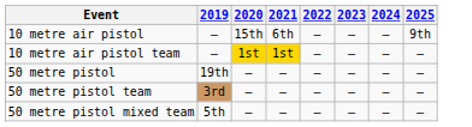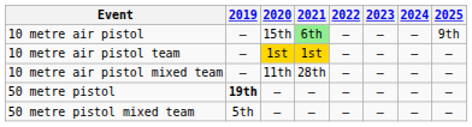 <table class="wikitable" style="text-align: center">
 <tr>
 <th>Event</th>
 <th><a href='#'>2019</a></th>
 <th><a href='#'>2020</a></th>
 <th><a href='#'>2021</a></th>
 <th><a href='#'>2022</a></th>
 <th><a href='#'>2023</a></th>
 <th><a href='#'>2024</a></th>
 <th><a href='#'>2025</a></th>
 </tr>
 <tr>
 <td align="left">10 metre air pistol</td>
 <td>—</td>
 <td>15th</td>
-<td>6th</td>
+<td style="background: lightgreen;">6th</td>
 <td>—</td>
 <td>—</td>
 <td>—</td>
 <td>9th</td>
 </tr>
 <tr>
 <td align="left">10 metre air pistol team</td>
 <td>—</td>
 <td bgcolor="gold">1st</td>
 <td bgcolor="gold">1st</td>
 <td>—</td>
 <td>—</td>
 <td>—</td>
 <td>—</td>
 </tr>
 <tr>
-<td align="left">50 metre pistol</td>
-<td>19th</td>
+<td align="left">10 metre air pistol mixed team</td>
 <td>—</td>
-<td>—</td>
+<td>11th</td>
+<td>28th</td>
 <td>—</td>
 <td>—</td>
 <td>—</td>
 <td>—</td>
 </tr>
 <tr>
-<td align="left">50 metre pistol team</td>
-<td bgcolor="#cc9966">3rd</td>
+<td align="left">50 metre pistol</td>
+<td><strong>19th</strong></td>
 <td>—</td>
 <td>—</td>
 <td>—</td>
 <td>—</td>
 <td>—</td>
 <td>—</td>
 </tr>
 <tr>
 <td align="left">50 metre pistol mixed team</td>
 <td>5th</td>
 <td>—</td>
 <td>—</td>
 <td>—</td>
 <td>—</td>
 <td>—</td>
 <td>—</td>
 </tr>
 </table>
